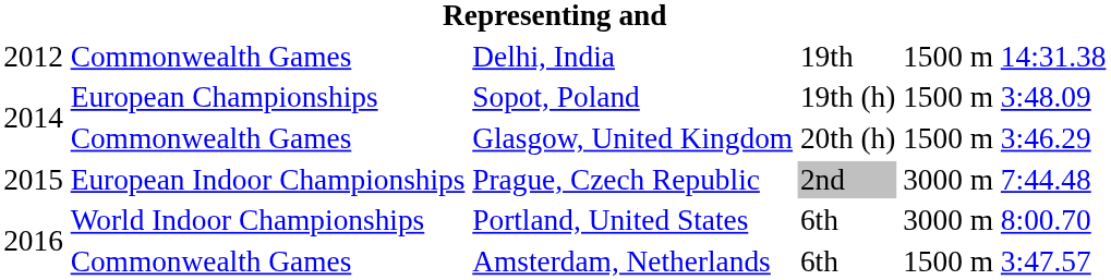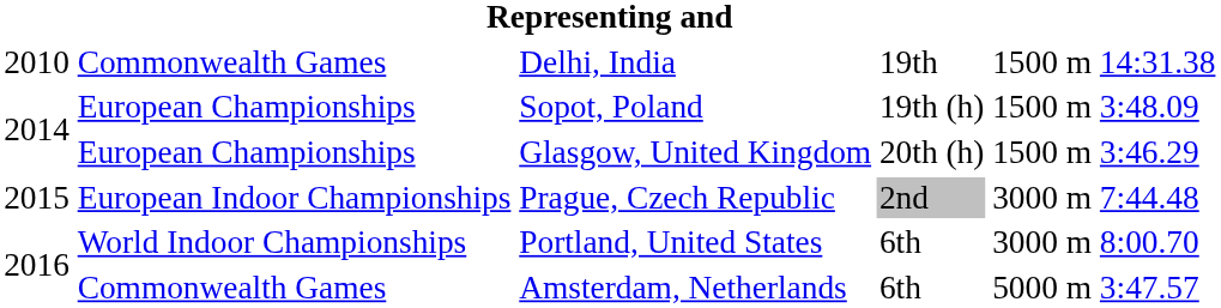 <table>
 <tr>
 <th colspan="6">Representing  and </th>
 </tr>
 <tr>
-<td>2012</td>
+<td>2010</td>
 <td><a href='#'>Commonwealth Games</a></td>
 <td><a href='#'>Delhi, India</a></td>
 <td>19th</td>
 <td>1500 m</td>
 <td><a href='#'>14:31.38</a></td>
 </tr>
 <tr>
 <td rowspan=2>2014</td>
 <td><a href='#'>European Championships</a></td>
 <td><a href='#'>Sopot, Poland</a></td>
 <td>19th (h)</td>
 <td>1500 m</td>
 <td><a href='#'>3:48.09</a></td>
 </tr>
 <tr>
-<td><a href='#'>Commonwealth Games</a></td>
+<td><a href='#'>European Championships</a></td>
 <td><a href='#'>Glasgow, United Kingdom</a></td>
 <td>20th (h)</td>
 <td>1500 m</td>
 <td><a href='#'>3:46.29</a></td>
 </tr>
 <tr>
 <td>2015</td>
 <td><a href='#'>European Indoor Championships</a></td>
 <td><a href='#'>Prague, Czech Republic</a></td>
 <td bgcolor=silver>2nd</td>
 <td>3000 m</td>
 <td><a href='#'>7:44.48</a></td>
 </tr>
 <tr>
 <td rowspan=2>2016</td>
 <td><a href='#'>World Indoor Championships</a></td>
 <td><a href='#'>Portland, United States</a></td>
 <td>6th</td>
 <td>3000 m</td>
 <td><a href='#'>8:00.70</a></td>
 </tr>
 <tr>
 <td><a href='#'>Commonwealth Games</a></td>
 <td><a href='#'>Amsterdam, Netherlands</a></td>
 <td>6th</td>
-<td>1500 m</td>
+<td>5000 m</td>
 <td><a href='#'>3:47.57</a></td>
 </tr>
 </table>
